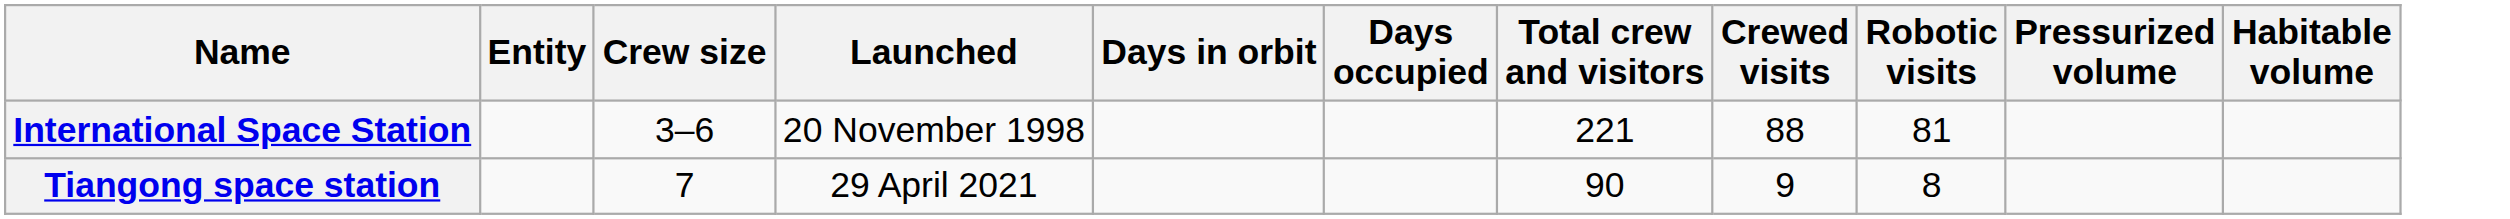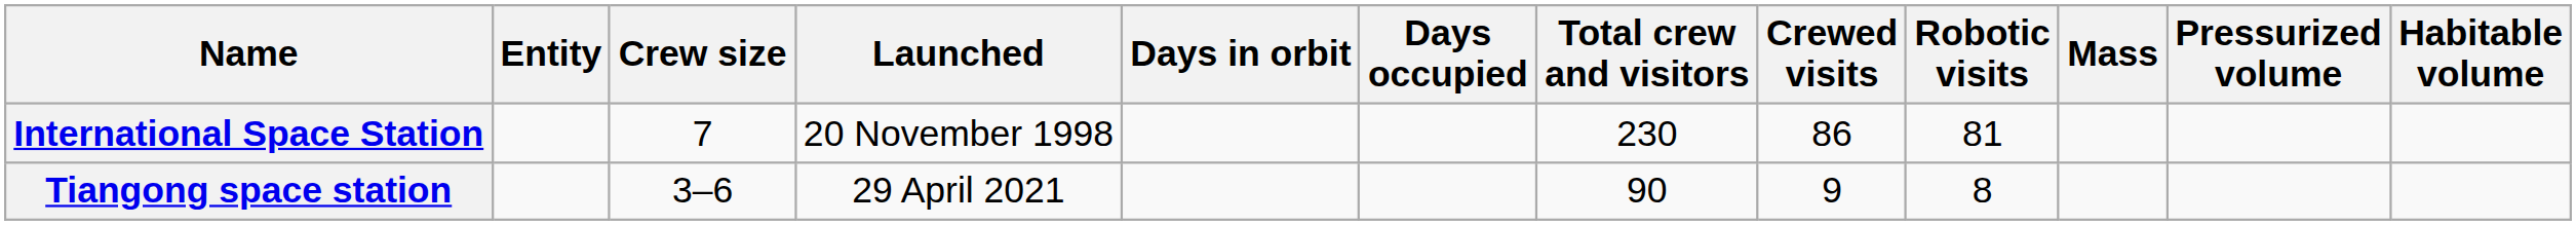 <table class="wikitable plainrowheaders" style="text-align:center">
 <tr>
 <th scope="col">Name</th>
 <th scope="col">Entity</th>
 <th scope="col">Crew size</th>
 <th scope="col">Launched</th>
 <th scope="col">Days in orbit</th>
 <th scope="col">Days<br>occupied</th>
 <th scope="col">Total crew<br>and visitors</th>
 <th scope="col">Crewed<br>visits</th>
 <th scope="col">Robotic<br>visits</th>
+<th scope="col">Mass</th>
 <th scope="col">Pressurized<br>volume</th>
 <th scope="col">Habitable<br>volume</th>
 </tr>
 <tr>
 <th scope="row"><a href='#'>International Space Station</a></th>
 <td style="white-space:nowrap"></td>
-<td>3–6</td>
+<td>7</td>
 <td>20 November 1998</td>
 <td></td>
 <td></td>
-<td>221</td>
-<td>88 </td>
+<td>230</td>
+<td>86 </td>
 <td>81 </td>
+<td></td>
 <td></td>
 <td></td>
 </tr>
 <tr>
 <th scope="row"><a href='#'>Tiangong space station</a></th>
 <td></td>
-<td>7</td>
+<td>3–6</td>
 <td>29 April 2021</td>
 <td></td>
 <td></td>
 <td>90</td>
 <td>9</td>
 <td>8</td>
 <td></td>
 <td></td>
+<td></td>
 </tr>
 </table>
